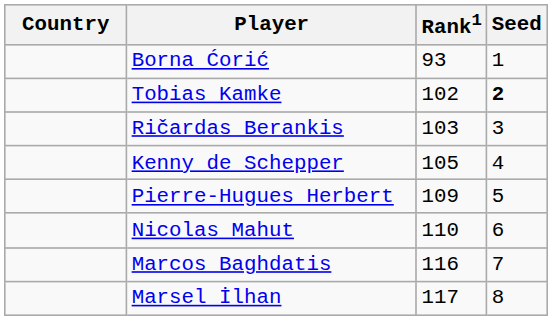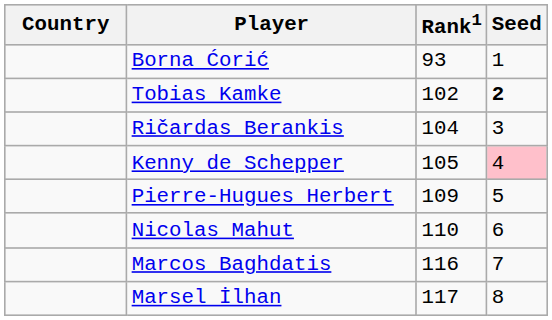 <table class="sortable wikitable">
 <tr>
 <th width="70">Country</th>
 <th width="175">Player</th>
 <th>Rank<sup>1</sup></th>
 <th>Seed</th>
 </tr>
 <tr>
 <td></td>
 <td><a href='#'>Borna Ćorić</a></td>
 <td>93</td>
 <td>1</td>
 </tr>
 <tr>
 <td></td>
 <td><a href='#'>Tobias Kamke</a></td>
 <td>102</td>
 <td><strong>2</strong></td>
 </tr>
 <tr>
 <td></td>
 <td><a href='#'>Ričardas Berankis</a></td>
-<td>103</td>
+<td>104</td>
 <td>3</td>
 </tr>
 <tr>
 <td></td>
 <td><a href='#'>Kenny de Schepper</a></td>
 <td>105</td>
-<td>4</td>
+<td style="background: pink;">4</td>
 </tr>
 <tr>
 <td></td>
 <td><a href='#'>Pierre-Hugues Herbert</a></td>
 <td>109</td>
 <td>5</td>
 </tr>
 <tr>
 <td></td>
 <td><a href='#'>Nicolas Mahut</a></td>
 <td>110</td>
 <td>6</td>
 </tr>
 <tr>
 <td></td>
 <td><a href='#'>Marcos Baghdatis</a></td>
 <td>116</td>
 <td>7</td>
 </tr>
 <tr>
 <td></td>
 <td><a href='#'>Marsel İlhan</a></td>
 <td>117</td>
 <td>8</td>
 </tr>
 </table>
